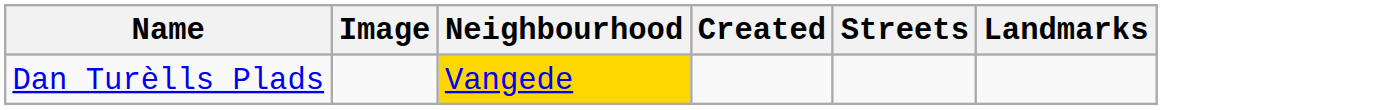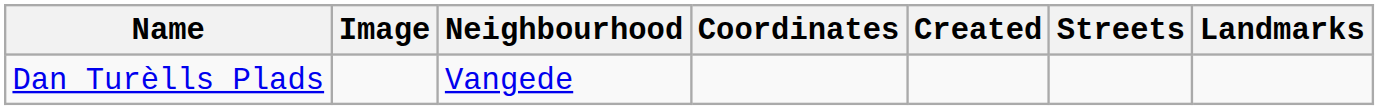 <table class="wikitable sortable">
 <tr>
 <th>Name</th>
 <th>Image</th>
 <th>Neighbourhood</th>
+<th>Coordinates</th>
 <th>Created</th>
 <th>Streets</th>
 <th>Landmarks</th>
 </tr>
 <tr>
 <td><a href='#'>Dan Turèlls Plads</a></td>
 <td></td>
-<td style="background: gold;"><a href='#'>Vangede</a></td>
+<td><a href='#'>Vangede</a></td>
+<td></td>
 <td></td>
 <td></td>
 <td></td>
 </tr>
 </table>
